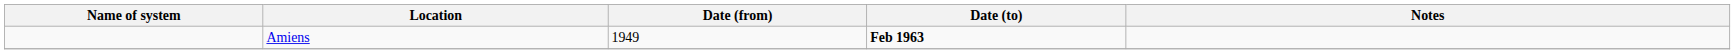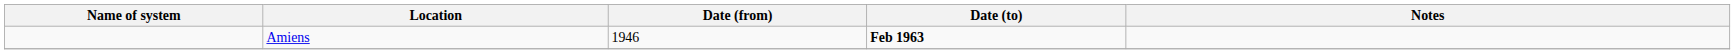 <table class="wikitable" width=100%>
 <tr>
 <th width=15%>Name of system</th>
 <th width=20%>Location</th>
 <th width=15%>Date (from)</th>
 <th width=15%>Date (to)</th>
 <th width=35%>Notes</th>
 </tr>
 <tr>
 <td> </td>
 <td><a href='#'>Amiens</a></td>
-<td>1949</td>
+<td>1946</td>
 <td><strong>Feb 1963</strong></td>
 <td> </td>
 </tr>
 <tr>
 </tr>
 </table>
